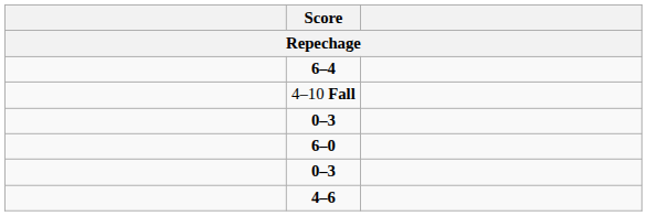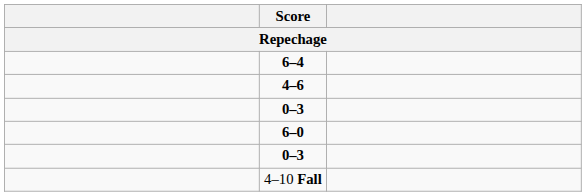 <table class="wikitable" style="text-align: left;">
 <tr>
 <th align="right" width="270"></th>
 <th width="65">Score</th>
 <th align="left" width="270"></th>
 </tr>
 <tr>
 <th colspan="3">Repechage</th>
 </tr>
 <tr>
 <td><strong></strong></td>
 <td align=center><strong>6–4</strong></td>
 <td></td>
 </tr>
 <tr>
 <td></td>
-<td align=center>4–10 <strong>Fall</strong></td>
+<td align=center><strong>4–6</strong></td>
 <td><strong></strong></td>
 </tr>
 <tr>
 <td></td>
 <td align=center><strong>0–3</strong></td>
 <td><strong></strong></td>
 </tr>
 <tr>
 <td><strong></strong></td>
 <td align=center><strong>6–0</strong></td>
 <td></td>
 </tr>
 <tr>
 <td></td>
 <td align=center><strong>0–3</strong></td>
 <td><strong></strong></td>
 </tr>
 <tr>
 <td></td>
-<td align=center><strong>4–6</strong></td>
+<td align=center>4–10 <strong>Fall</strong></td>
 <td><strong></strong></td>
 </tr>
 </table>
